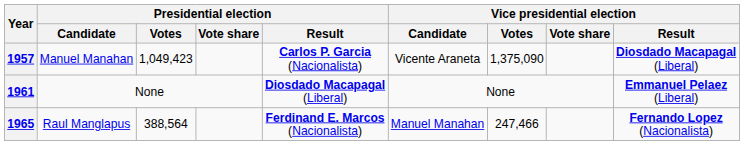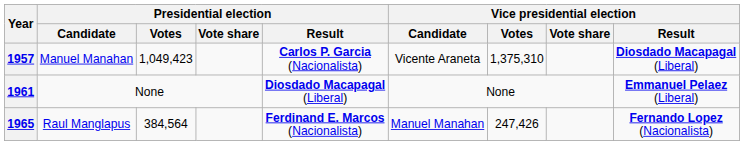 <table class="wikitable" style="text-align:center; font-size:90%">
 <tr>
 <th rowspan="2">Year</th>
 <th colspan="4">Presidential election</th>
 <th colspan="4">Vice presidential election</th>
 </tr>
 <tr>
 <th>Candidate</th>
 <th>Votes</th>
 <th>Vote share</th>
 <th>Result</th>
 <th>Candidate</th>
 <th>Votes</th>
 <th>Vote share</th>
 <th>Result</th>
 </tr>
 <tr>
 <th><a href='#'>1957</a></th>
 <td><a href='#'>Manuel Manahan</a></td>
 <td>1,049,423</td>
 <td></td>
 <td><strong><a href='#'>Carlos P. Garcia</a></strong><br>(<a href='#'>Nacionalista</a>)</td>
 <td>Vicente Araneta</td>
-<td>1,375,090</td>
+<td>1,375,310</td>
 <td></td>
 <td><strong><a href='#'>Diosdado Macapagal</a></strong><br>(<a href='#'>Liberal</a>)</td>
 </tr>
 <tr>
 <th><a href='#'>1961</a></th>
 <td colspan="3">None</td>
 <td><strong><a href='#'>Diosdado Macapagal</a></strong><br>(<a href='#'>Liberal</a>)</td>
 <td colspan="3">None</td>
 <td><strong><a href='#'>Emmanuel Pelaez</a></strong><br>(<a href='#'>Liberal</a>)</td>
 </tr>
 <tr>
 <th><a href='#'>1965</a></th>
 <td><a href='#'>Raul Manglapus</a></td>
-<td>388,564</td>
+<td>384,564</td>
 <td></td>
 <td><strong><a href='#'>Ferdinand E. Marcos</a></strong><br>(<a href='#'>Nacionalista</a>)</td>
 <td><a href='#'>Manuel Manahan</a></td>
-<td>247,466</td>
+<td>247,426</td>
 <td></td>
 <td><strong><a href='#'>Fernando Lopez</a></strong><br>(<a href='#'>Nacionalista</a>)</td>
 </tr>
 </table>
